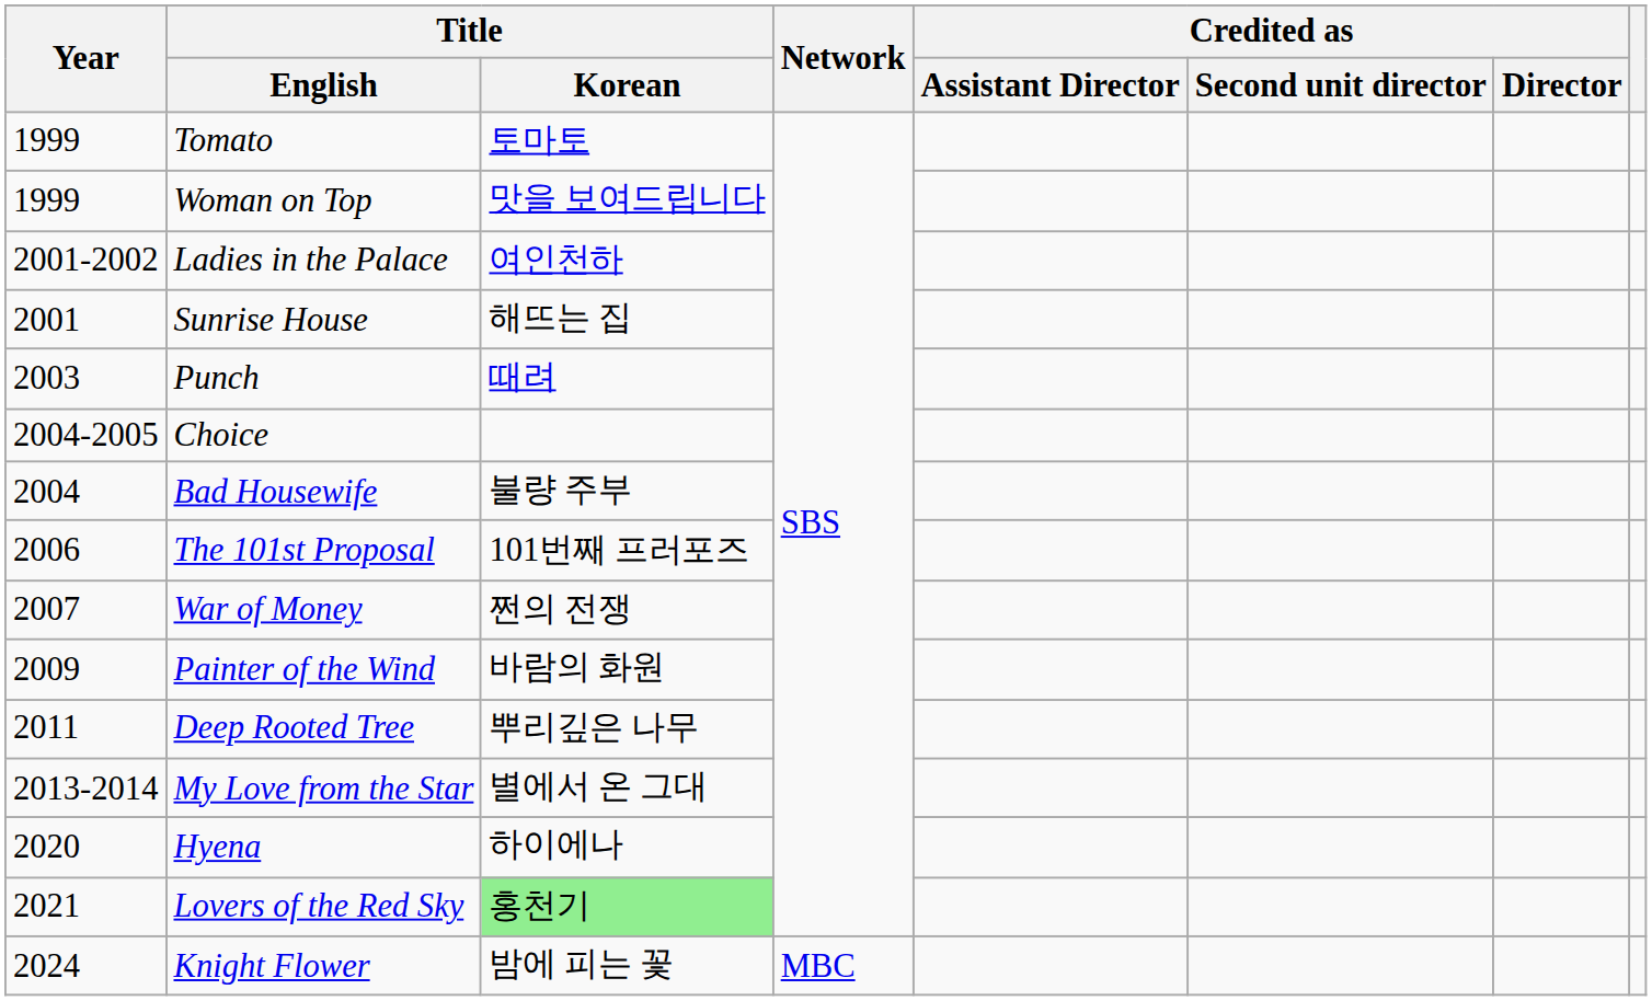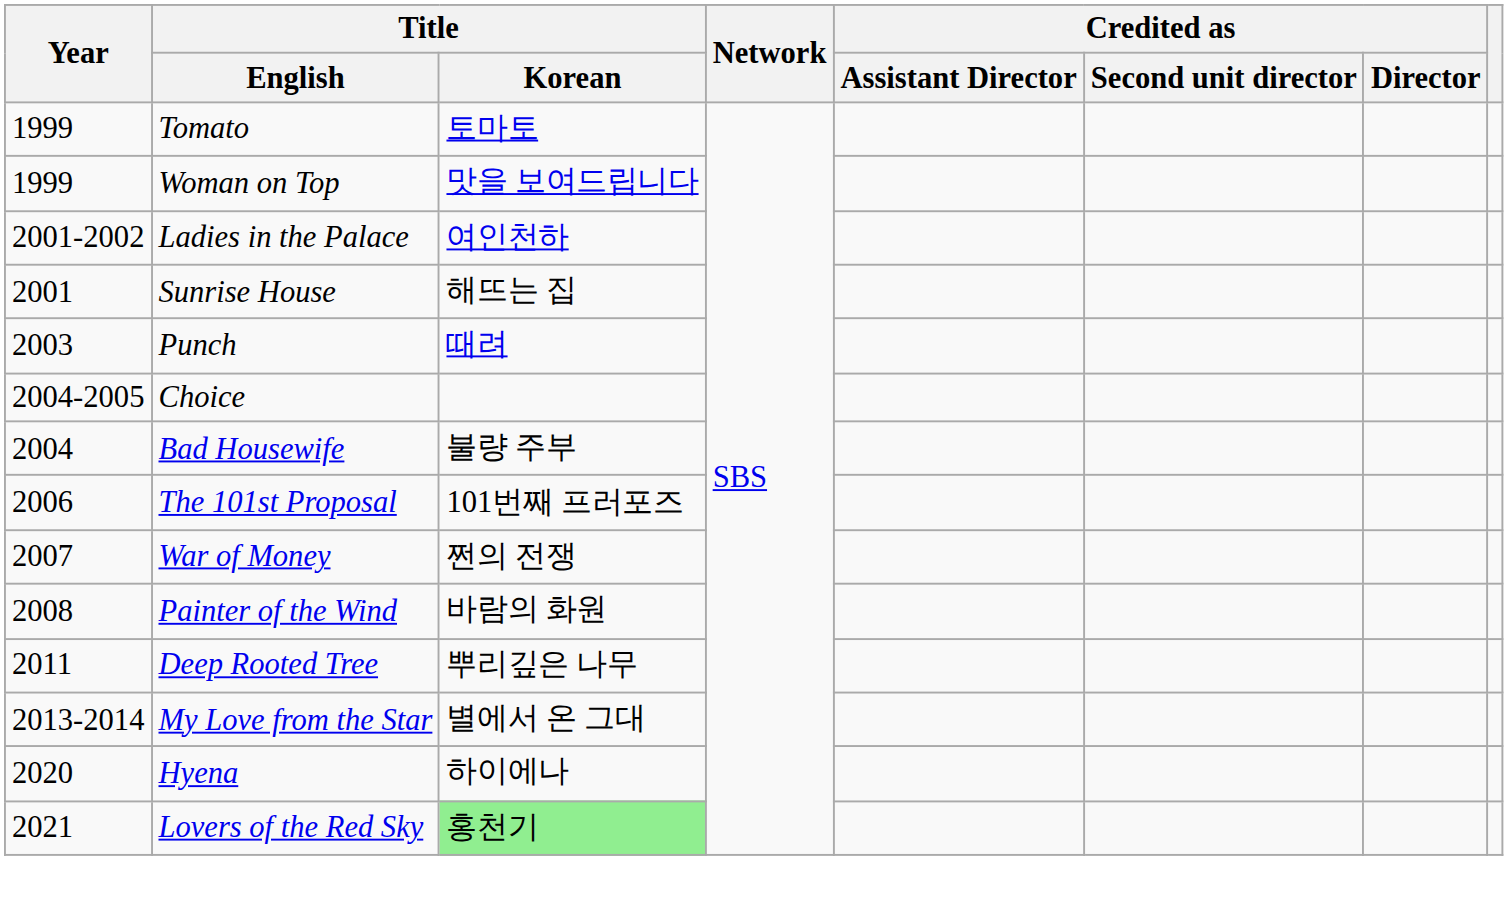 <table class="wikitable sortable plainrowheaders">
 <tr>
 <th rowspan="2">Year</th>
 <th colspan="2">Title</th>
 <th rowspan="2">Network</th>
 <th colspan="3">Credited as</th>
 <th rowspan="2"></th>
 </tr>
 <tr>
 <th>English</th>
 <th>Korean</th>
 <th>Assistant Director</th>
 <th>Second unit director</th>
 <th>Director</th>
 </tr>
 <tr>
 <td>1999</td>
 <td><em>Tomato</em></td>
 <td><a href='#'>토마토</a></td>
 <td rowspan="14"><a href='#'>SBS</a></td>
 <td></td>
 <td></td>
 <td></td>
 <td></td>
 </tr>
 <tr>
 <td>1999</td>
 <td><em>Woman on Top</em></td>
 <td><a href='#'>맛을 보여드립니다</a></td>
 <td></td>
 <td></td>
 <td></td>
 <td></td>
 </tr>
 <tr>
 <td>2001-2002</td>
 <td><em>Ladies in the Palace</em></td>
 <td><a href='#'>여인천하</a></td>
 <td></td>
 <td></td>
 <td></td>
 <td></td>
 </tr>
 <tr>
 <td>2001</td>
 <td><em>Sunrise House</em></td>
 <td>해뜨는 집</td>
 <td></td>
 <td></td>
 <td></td>
 <td></td>
 </tr>
 <tr>
 <td>2003</td>
 <td><em>Punch</em></td>
 <td><a href='#'>때려</a></td>
 <td></td>
 <td></td>
 <td></td>
 <td></td>
 </tr>
 <tr>
 <td>2004-2005</td>
 <td><em>Choice</em></td>
 <td></td>
 <td></td>
 <td></td>
 <td></td>
 <td></td>
 </tr>
 <tr>
 <td>2004</td>
 <td><em><a href='#'>Bad Housewife</a></em></td>
 <td>불량 주부</td>
 <td></td>
 <td></td>
 <td></td>
 <td></td>
 </tr>
 <tr>
 <td>2006</td>
 <td><em><a href='#'>The 101st Proposal</a></em></td>
 <td>101번째 프러포즈</td>
 <td></td>
 <td></td>
 <td></td>
 <td></td>
 </tr>
 <tr>
 <td>2007</td>
 <td><em><a href='#'>War of Money</a></em></td>
 <td>쩐의 전쟁</td>
 <td></td>
 <td></td>
 <td></td>
 <td></td>
 </tr>
 <tr>
-<td>2009</td>
+<td>2008</td>
 <td><em><a href='#'>Painter of the Wind</a></em></td>
 <td>바람의 화원</td>
 <td></td>
 <td></td>
 <td></td>
 <td></td>
 </tr>
 <tr>
 <td>2011</td>
 <td><em><a href='#'>Deep Rooted Tree</a></em></td>
 <td>뿌리깊은 나무</td>
 <td></td>
 <td></td>
 <td></td>
 <td></td>
 </tr>
 <tr>
 <td>2013-2014</td>
 <td><em><a href='#'>My Love from the Star</a></em></td>
 <td>별에서 온 그대</td>
 <td></td>
 <td></td>
 <td></td>
 <td></td>
 </tr>
 <tr>
 <td>2020</td>
 <td><em><a href='#'>Hyena</a></em></td>
 <td>하이에나</td>
 <td></td>
 <td></td>
 <td></td>
 <td></td>
 </tr>
 <tr>
 <td>2021</td>
 <td><em><a href='#'>Lovers of the Red Sky</a></em></td>
 <td style="background: lightgreen;">홍천기</td>
 <td></td>
 <td></td>
 <td></td>
 <td></td>
 </tr>
-<tr>
-<td>2024</td>
-<td><em><a href='#'>Knight Flower</a></em></td>
-<td>밤에 피는 꽃</td>
-<td><a href='#'>MBC</a></td>
-<td></td>
-<td></td>
-<td></td>
-<td></td>
-</tr>
 </table>
